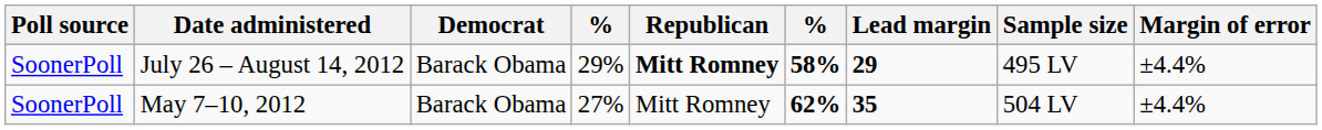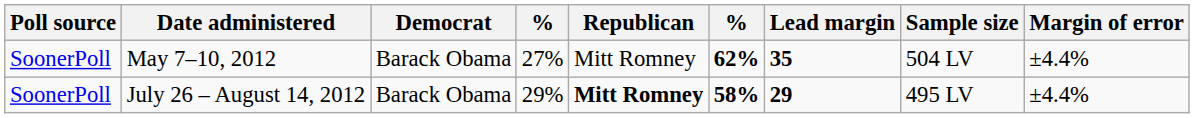 <table class="wikitable">
 <tr valign=bottom>
 <th>Poll source</th>
 <th>Date administered</th>
 <th>Democrat</th>
 <th>%</th>
 <th>Republican</th>
 <th>%</th>
 <th>Lead margin</th>
 <th>Sample size</th>
 <th>Margin of error</th>
 </tr>
 <tr>
 <td><a href='#'>SoonerPoll</a></td>
+<td>May 7–10, 2012</td>
+<td>Barack Obama</td>
+<td>27%</td>
+<td>Mitt Romney</td>
+<td><strong>62%</strong></td>
+<td><strong>35</strong></td>
+<td>504 LV</td>
+<td>±4.4%</td>
+</tr>
+<tr>
+<td><a href='#'>SoonerPoll</a></td>
 <td>July 26 – August 14, 2012</td>
 <td>Barack Obama</td>
 <td>29%</td>
 <td><strong>Mitt Romney</strong></td>
 <td><strong>58%</strong></td>
 <td><strong>29</strong></td>
 <td>495 LV</td>
 <td>±4.4%</td>
 </tr>
-<tr>
-<td><a href='#'>SoonerPoll</a></td>
-<td>May 7–10, 2012</td>
-<td>Barack Obama</td>
-<td>27%</td>
-<td>Mitt Romney</td>
-<td><strong>62%</strong></td>
-<td><strong>35</strong></td>
-<td>504 LV</td>
-<td>±4.4%</td>
-</tr>
 </table>
